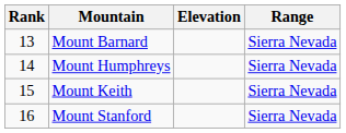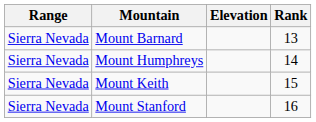 <table class="wikitable">
 <tr>
-<th>Rank</th>
+<th>Range</th>
 <th>Mountain</th>
 <th>Elevation</th>
-<th>Range</th>
+<th>Rank</th>
 </tr>
 <tr>
-<td align=center>13</td>
+<td><a href='#'>Sierra Nevada</a></td>
 <td><a href='#'>Mount Barnard</a></td>
 <td></td>
-<td><a href='#'>Sierra Nevada</a></td>
+<td align=center>13</td>
 </tr>
 <tr>
-<td align=center>14</td>
+<td><a href='#'>Sierra Nevada</a></td>
 <td><a href='#'>Mount Humphreys</a></td>
 <td></td>
-<td><a href='#'>Sierra Nevada</a></td>
+<td align=center>14</td>
 </tr>
 <tr>
-<td align=center>15</td>
+<td><a href='#'>Sierra Nevada</a></td>
 <td><a href='#'>Mount Keith</a></td>
 <td></td>
-<td><a href='#'>Sierra Nevada</a></td>
+<td align=center>15</td>
 </tr>
 <tr>
-<td align=center>16</td>
+<td><a href='#'>Sierra Nevada</a></td>
 <td><a href='#'>Mount Stanford</a></td>
 <td></td>
-<td><a href='#'>Sierra Nevada</a></td>
+<td align=center>16</td>
 </tr>
 </table>
